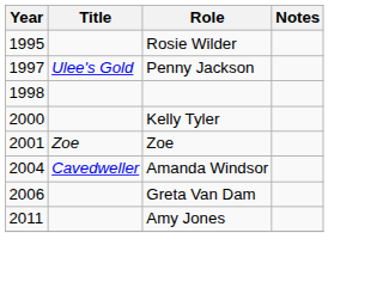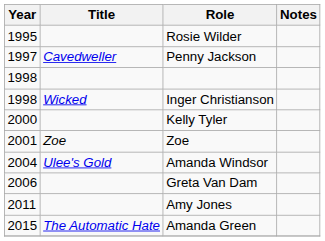 <table class="wikitable sortable">
 <tr>
 <th>Year</th>
 <th>Title</th>
 <th>Role</th>
 <th class="unsortable">Notes</th>
 </tr>
 <tr>
 <td>1995</td>
 <td><em></em></td>
 <td>Rosie Wilder</td>
 <td></td>
 </tr>
 <tr>
 <td>1997</td>
-<td><em><a href='#'>Ulee's Gold</a></em></td>
+<td><em><a href='#'>Cavedweller</a></em></td>
 <td>Penny Jackson</td>
 <td></td>
 </tr>
 <tr>
 <td>1998</td>
 <td><em></em></td>
 <td></td>
+<td></td>
+</tr>
+<tr>
+<td>1998</td>
+<td><em><a href='#'>Wicked</a></em></td>
+<td>Inger Christianson</td>
 <td></td>
 </tr>
 <tr>
 <td>2000</td>
 <td><em></em></td>
 <td>Kelly Tyler</td>
 <td></td>
 </tr>
 <tr>
 <td>2001</td>
 <td><em>Zoe</em></td>
 <td>Zoe</td>
 <td></td>
 </tr>
 <tr>
 <td>2004</td>
-<td><em><a href='#'>Cavedweller</a></em></td>
+<td><em><a href='#'>Ulee's Gold</a></em></td>
 <td>Amanda Windsor</td>
 <td></td>
 </tr>
 <tr>
 <td>2006</td>
 <td><em></em></td>
 <td>Greta Van Dam</td>
 <td></td>
 </tr>
 <tr>
 <td>2011</td>
 <td><em></em></td>
 <td>Amy Jones</td>
 <td></td>
 </tr>
 <tr>
+<td>2015</td>
+<td><em><a href='#'>The Automatic Hate</a></em></td>
+<td>Amanda Green</td>
+<td></td>
+</tr>
+<tr>
 </tr>
 </table>
